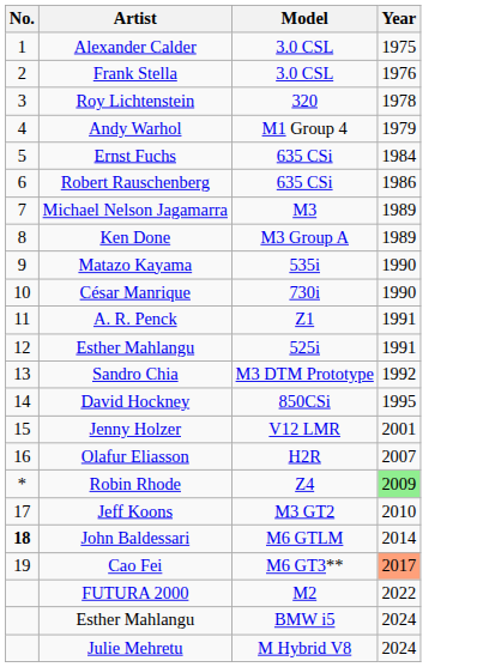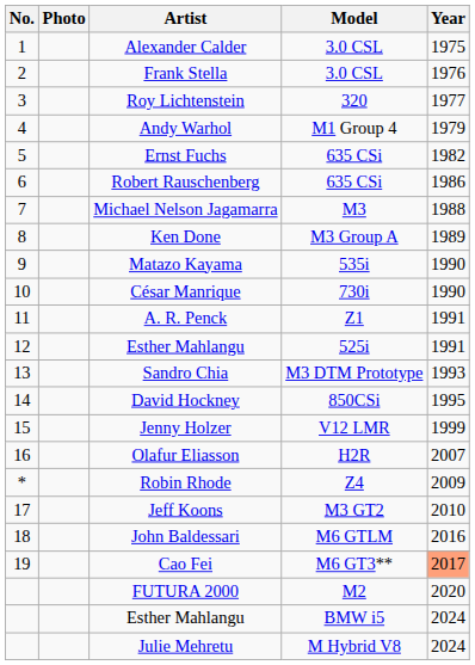 <table class="wikitable" border="1" style="text-align:center">
 <tr>
 <th style="width:*;">No.</th>
+<th style="width:*;">Photo</th>
 <th style="width:*;">Artist</th>
 <th style="width:*;">Model</th>
 <th style="width:*33">Year</th>
 </tr>
 <tr>
 <td align="center">1</td>
+<td></td>
 <td><a href='#'>Alexander Calder</a></td>
 <td><a href='#'>3.0 CSL</a></td>
 <td>1975</td>
 </tr>
 <tr>
 <td align="center">2</td>
+<td></td>
 <td><a href='#'>Frank Stella</a></td>
 <td><a href='#'>3.0 CSL</a></td>
 <td>1976</td>
 </tr>
 <tr>
 <td align="center">3</td>
+<td></td>
 <td><a href='#'>Roy Lichtenstein</a></td>
 <td><a href='#'>320</a></td>
-<td>1978</td>
+<td>1977</td>
 </tr>
 <tr>
 <td align="center">4</td>
+<td></td>
 <td><a href='#'>Andy Warhol</a></td>
 <td><a href='#'>M1</a> Group 4</td>
 <td>1979</td>
 </tr>
 <tr>
 <td align="center">5</td>
+<td></td>
 <td><a href='#'>Ernst Fuchs</a></td>
 <td><a href='#'>635 CSi</a></td>
-<td>1984</td>
+<td>1982</td>
 </tr>
 <tr>
 <td align="center">6</td>
+<td></td>
 <td><a href='#'>Robert Rauschenberg</a></td>
 <td><a href='#'>635 CSi</a></td>
 <td>1986</td>
 </tr>
 <tr>
 <td align="center">7</td>
+<td></td>
 <td><a href='#'>Michael Nelson Jagamarra</a></td>
 <td><a href='#'>M3</a></td>
-<td>1989</td>
+<td>1988</td>
 </tr>
 <tr>
 <td align="center">8</td>
+<td></td>
 <td><a href='#'>Ken Done</a></td>
 <td><a href='#'>M3 Group A</a></td>
 <td>1989</td>
 </tr>
 <tr>
 <td align="center">9</td>
+<td></td>
 <td><a href='#'>Matazo Kayama</a></td>
 <td><a href='#'>535i</a></td>
 <td>1990</td>
 </tr>
 <tr>
 <td align="center">10</td>
+<td></td>
 <td><a href='#'>César Manrique</a></td>
 <td><a href='#'>730i</a></td>
 <td>1990</td>
 </tr>
 <tr>
 <td align="center">11</td>
+<td></td>
 <td><a href='#'>A. R. Penck</a></td>
 <td><a href='#'>Z1</a></td>
 <td>1991</td>
 </tr>
 <tr>
 <td align="center">12</td>
+<td></td>
 <td><a href='#'>Esther Mahlangu</a></td>
 <td><a href='#'>525i</a></td>
 <td>1991</td>
 </tr>
 <tr>
 <td align="center">13</td>
+<td></td>
 <td><a href='#'>Sandro Chia</a></td>
 <td><a href='#'>M3 DTM Prototype</a></td>
-<td>1992</td>
+<td>1993</td>
 </tr>
 <tr>
 <td align="center">14</td>
+<td></td>
 <td><a href='#'>David Hockney</a></td>
 <td><a href='#'>850CSi</a></td>
 <td>1995</td>
 </tr>
 <tr>
 <td align="center">15</td>
+<td></td>
 <td><a href='#'>Jenny Holzer</a></td>
 <td><a href='#'>V12 LMR</a></td>
-<td>2001</td>
+<td>1999</td>
 </tr>
 <tr>
 <td align="center">16</td>
+<td></td>
 <td><a href='#'>Olafur Eliasson</a></td>
 <td><a href='#'>H2R</a></td>
 <td>2007</td>
 </tr>
 <tr>
 <td align="center">*</td>
+<td></td>
 <td><a href='#'>Robin Rhode</a></td>
 <td><a href='#'>Z4</a></td>
-<td style="background: lightgreen;">2009</td>
+<td>2009</td>
 </tr>
 <tr>
 <td align="center">17</td>
+<td></td>
 <td><a href='#'>Jeff Koons</a></td>
 <td><a href='#'>M3 GT2</a></td>
 <td>2010</td>
 </tr>
 <tr>
-<td align="center"><strong>18</strong></td>
+<td align="center">18</td>
+<td></td>
 <td><a href='#'>John Baldessari</a></td>
 <td><a href='#'>M6 GTLM</a></td>
-<td>2014</td>
+<td>2016</td>
 </tr>
 <tr>
 <td align="center">19</td>
+<td></td>
 <td><a href='#'>Cao Fei</a></td>
 <td><a href='#'>M6 GT3</a>**</td>
 <td style="background: lightsalmon;">2017</td>
 </tr>
 <tr>
 <td></td>
+<td></td>
 <td><a href='#'>FUTURA 2000</a></td>
 <td><a href='#'>M2</a></td>
-<td>2022</td>
+<td>2020</td>
 </tr>
 <tr>
 <td align="center"></td>
+<td></td>
 <td>Esther Mahlangu</td>
 <td><a href='#'>BMW i5</a></td>
 <td>2024</td>
 </tr>
 <tr>
 <td></td>
+<td></td>
 <td><a href='#'>Julie Mehretu</a></td>
 <td><a href='#'>M Hybrid V8</a></td>
 <td>2024</td>
 </tr>
 </table>
